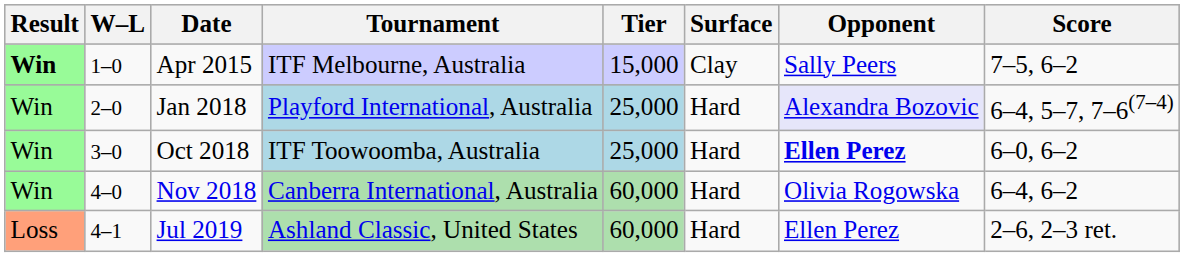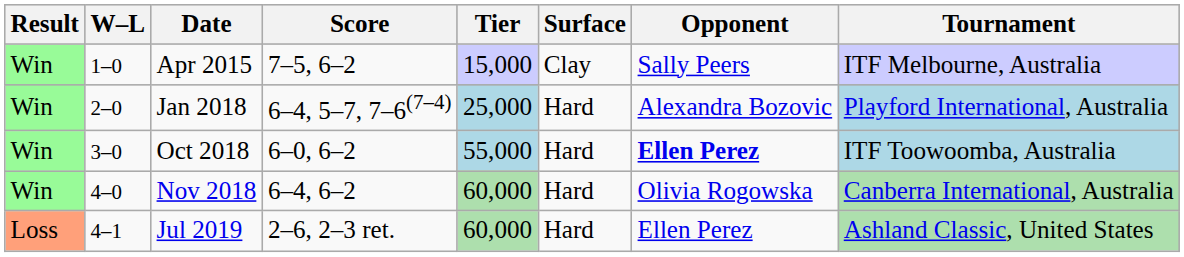 <table class="sortable wikitable">
 <tr>
 <th>Result</th>
 <th class="unsortable">W–L</th>
 <th>Date</th>
-<th>Tournament</th>
+<th class="unsortable">Score</th>
 <th>Tier</th>
 <th>Surface</th>
 <th>Opponent</th>
-<th class="unsortable">Score</th>
+<th>Tournament</th>
 </tr>
 <tr>
-<td style="background:#98fb98;"><strong>Win</strong></td>
+<td style="background:#98fb98;">Win</td>
 <td><small>1–0</small></td>
 <td>Apr 2015</td>
-<td style="background:#ccccff;">ITF Melbourne, Australia</td>
+<td>7–5, 6–2</td>
 <td style="background:#ccccff;">15,000</td>
 <td>Clay</td>
 <td> <a href='#'>Sally Peers</a></td>
-<td>7–5, 6–2</td>
+<td style="background:#ccccff;">ITF Melbourne, Australia</td>
 </tr>
 <tr>
 <td style="background:#98fb98;">Win</td>
 <td><small>2–0</small></td>
 <td>Jan 2018</td>
-<td style="background:lightblue;"><a href='#'>Playford International</a>, Australia</td>
+<td>6–4, 5–7, 7–6<sup>(7–4)</sup></td>
 <td style="background:lightblue;">25,000</td>
 <td>Hard</td>
-<td style="background: lavender;"> <a href='#'>Alexandra Bozovic</a></td>
-<td>6–4, 5–7, 7–6<sup>(7–4)</sup></td>
+<td> <a href='#'>Alexandra Bozovic</a></td>
+<td style="background:lightblue;"><a href='#'>Playford International</a>, Australia</td>
 </tr>
 <tr>
 <td style="background:#98fb98;">Win</td>
 <td><small>3–0</small></td>
 <td>Oct 2018</td>
-<td style="background:lightblue;">ITF Toowoomba, Australia</td>
-<td style="background:lightblue;">25,000</td>
+<td>6–0, 6–2</td>
+<td style="background:lightblue;">55,000</td>
 <td>Hard</td>
 <td><strong> <a href='#'>Ellen Perez</a></strong></td>
-<td>6–0, 6–2</td>
+<td style="background:lightblue;">ITF Toowoomba, Australia</td>
 </tr>
 <tr>
 <td style="background:#98fb98;">Win</td>
 <td><small>4–0</small></td>
 <td><a href='#'>Nov 2018</a></td>
-<td style="background:#addfad;"><a href='#'>Canberra International</a>, Australia</td>
+<td>6–4, 6–2</td>
 <td style="background:#addfad;">60,000</td>
 <td>Hard</td>
 <td> <a href='#'>Olivia Rogowska</a></td>
-<td>6–4, 6–2</td>
+<td style="background:#addfad;"><a href='#'>Canberra International</a>, Australia</td>
 </tr>
 <tr>
 <td style="background:#ffa07a;">Loss</td>
 <td><small>4–1</small></td>
 <td><a href='#'>Jul 2019</a></td>
-<td style="background:#addfad;"><a href='#'>Ashland Classic</a>, United States</td>
+<td>2–6, 2–3 ret.</td>
 <td style="background:#addfad;">60,000</td>
 <td>Hard</td>
 <td> <a href='#'>Ellen Perez</a></td>
-<td>2–6, 2–3 ret.</td>
+<td style="background:#addfad;"><a href='#'>Ashland Classic</a>, United States</td>
 </tr>
 </table>
